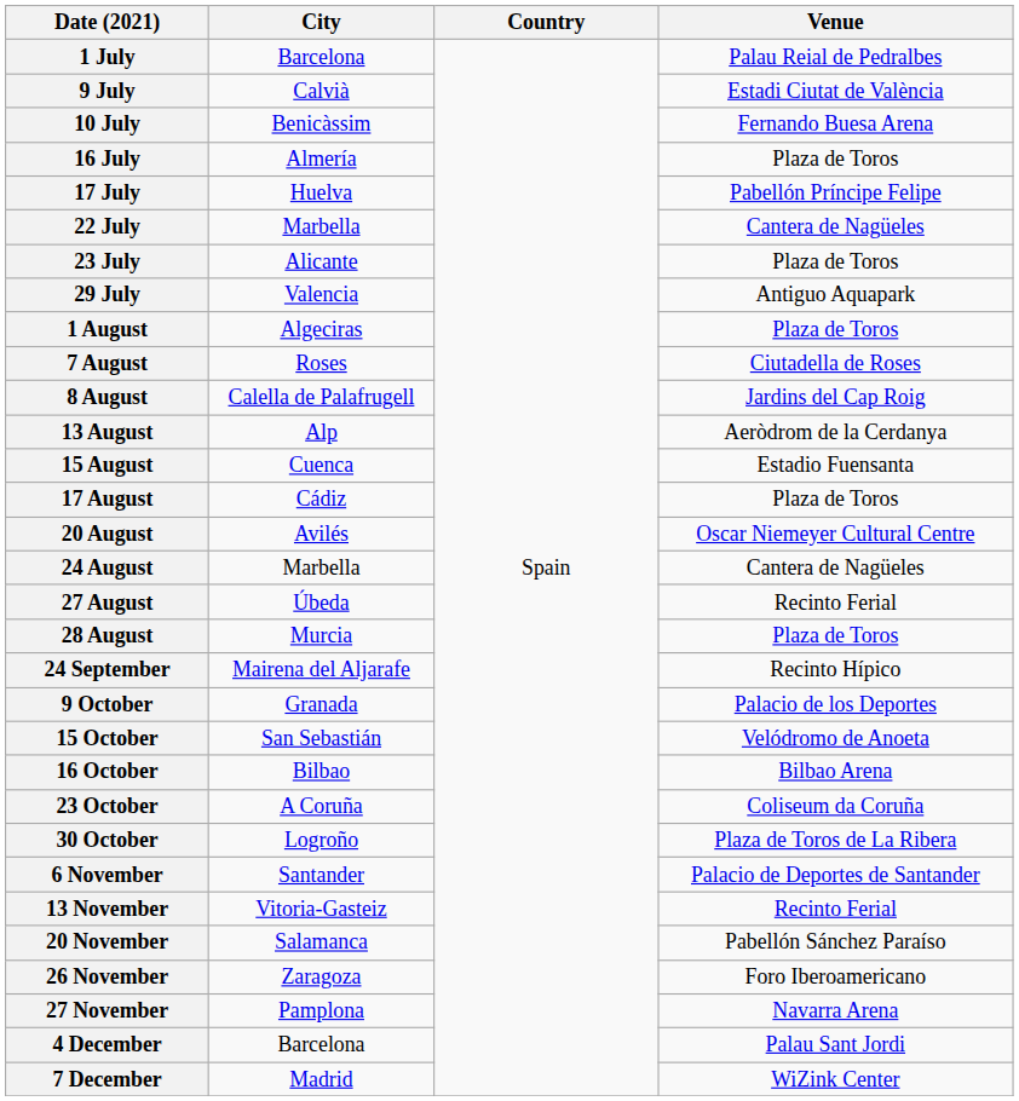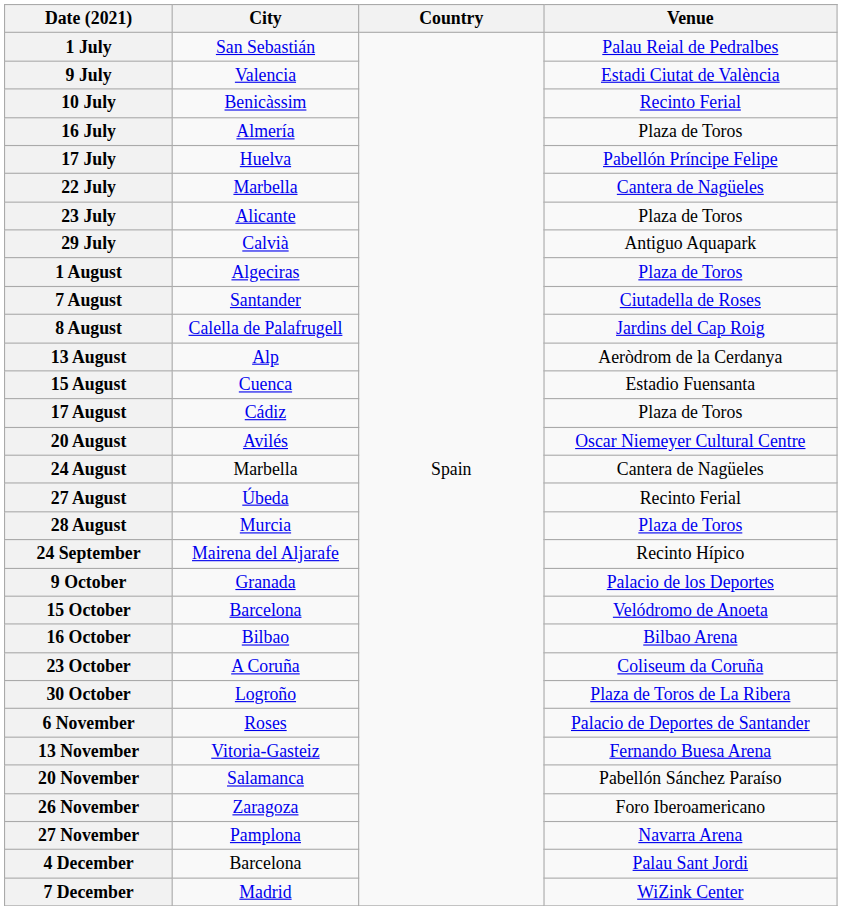 <table class="wikitable plainrowheaders" style="text-align:center;">
 <tr>
 <th scope="col" style="width:9em;">Date (2021)</th>
 <th scope="col" style="width:10em;">City</th>
 <th scope="col" style="width:10em;">Country</th>
 <th scope="col" style="width:16em;">Venue</th>
 </tr>
 <tr>
 <th scope="row" style="text-align:center;">1 July</th>
-<td><a href='#'>Barcelona</a></td>
+<td><a href='#'>San Sebastián</a></td>
 <td rowspan="31">Spain</td>
 <td><a href='#'>Palau Reial de Pedralbes</a></td>
 </tr>
 <tr>
 <th scope="row" style="text-align:center;">9 July</th>
-<td><a href='#'>Calvià</a></td>
+<td><a href='#'>Valencia</a></td>
 <td><a href='#'>Estadi Ciutat de València</a></td>
 </tr>
 <tr>
 <th scope="row" style="text-align:center;">10 July</th>
 <td><a href='#'>Benicàssim</a></td>
-<td><a href='#'>Fernando Buesa Arena</a></td>
+<td><a href='#'>Recinto Ferial</a></td>
 </tr>
 <tr>
 <th scope="row" style="text-align:center;">16 July</th>
 <td><a href='#'>Almería</a></td>
 <td>Plaza de Toros</td>
 </tr>
 <tr>
 <th scope="row" style="text-align:center;">17 July</th>
 <td><a href='#'>Huelva</a></td>
 <td><a href='#'>Pabellón Príncipe Felipe</a></td>
 </tr>
 <tr>
 <th scope="row" style="text-align:center;">22 July</th>
 <td><a href='#'>Marbella</a></td>
 <td><a href='#'>Cantera de Nagüeles</a></td>
 </tr>
 <tr>
 <th scope="row" style="text-align:center;">23 July</th>
 <td><a href='#'>Alicante</a></td>
 <td>Plaza de Toros</td>
 </tr>
 <tr>
 <th scope="row" style="text-align:center;">29 July</th>
-<td><a href='#'>Valencia</a></td>
+<td><a href='#'>Calvià</a></td>
 <td>Antiguo Aquapark</td>
 </tr>
 <tr>
 <th scope="row" style="text-align:center;">1 August</th>
 <td><a href='#'>Algeciras</a></td>
 <td><a href='#'>Plaza de Toros</a></td>
 </tr>
 <tr>
 <th scope="row" style="text-align:center;">7 August</th>
-<td><a href='#'>Roses</a></td>
+<td><a href='#'>Santander</a></td>
 <td><a href='#'>Ciutadella de Roses</a></td>
 </tr>
 <tr>
 <th scope="row" style="text-align:center;">8 August</th>
 <td><a href='#'>Calella de Palafrugell</a></td>
 <td><a href='#'>Jardins del Cap Roig</a></td>
 </tr>
 <tr>
 <th scope="row" style="text-align:center;">13 August</th>
 <td><a href='#'>Alp</a></td>
 <td>Aeròdrom de la Cerdanya</td>
 </tr>
 <tr>
 <th scope="row" style="text-align:center;">15 August</th>
 <td><a href='#'>Cuenca</a></td>
 <td>Estadio Fuensanta</td>
 </tr>
 <tr>
 <th scope="row" style="text-align:center;">17 August</th>
 <td><a href='#'>Cádiz</a></td>
 <td>Plaza de Toros</td>
 </tr>
 <tr>
 <th scope="row" style="text-align:center;">20 August</th>
 <td><a href='#'>Avilés</a></td>
 <td><a href='#'>Oscar Niemeyer Cultural Centre</a></td>
 </tr>
 <tr>
 <th scope="row" style="text-align:center;">24 August</th>
 <td>Marbella</td>
 <td>Cantera de Nagüeles</td>
 </tr>
 <tr>
 <th scope="row" style="text-align:center;">27 August</th>
 <td><a href='#'>Úbeda</a></td>
 <td>Recinto Ferial</td>
 </tr>
 <tr>
 <th scope="row" style="text-align:center;">28 August</th>
 <td><a href='#'>Murcia</a></td>
 <td><a href='#'>Plaza de Toros</a></td>
 </tr>
 <tr>
 <th scope="row" style="text-align:center;">24 September</th>
 <td><a href='#'>Mairena del Aljarafe</a></td>
 <td>Recinto Hípico</td>
 </tr>
 <tr>
 <th scope="row" style="text-align:center;">9 October</th>
 <td><a href='#'>Granada</a></td>
 <td><a href='#'>Palacio de los Deportes</a></td>
 </tr>
 <tr>
 <th scope="row" style="text-align:center;">15 October</th>
-<td><a href='#'>San Sebastián</a></td>
+<td><a href='#'>Barcelona</a></td>
 <td><a href='#'>Velódromo de Anoeta</a></td>
 </tr>
 <tr>
 <th scope="row" style="text-align:center;">16 October</th>
 <td><a href='#'>Bilbao</a></td>
 <td><a href='#'>Bilbao Arena</a></td>
 </tr>
 <tr>
 <th scope="row" style="text-align:center;">23 October</th>
 <td><a href='#'>A Coruña</a></td>
 <td><a href='#'>Coliseum da Coruña</a></td>
 </tr>
 <tr>
 <th scope="row" style="text-align:center;">30 October</th>
 <td><a href='#'>Logroño</a></td>
 <td><a href='#'>Plaza de Toros de La Ribera</a></td>
 </tr>
 <tr>
 <th scope="row" style="text-align:center;">6 November</th>
-<td><a href='#'>Santander</a></td>
+<td><a href='#'>Roses</a></td>
 <td><a href='#'>Palacio de Deportes de Santander</a></td>
 </tr>
 <tr>
 <th scope="row" style="text-align:center;">13 November</th>
 <td><a href='#'>Vitoria-Gasteiz</a></td>
-<td><a href='#'>Recinto Ferial</a></td>
+<td><a href='#'>Fernando Buesa Arena</a></td>
 </tr>
 <tr>
 <th scope="row" style="text-align:center;">20 November</th>
 <td><a href='#'>Salamanca</a></td>
 <td>Pabellón Sánchez Paraíso</td>
 </tr>
 <tr>
 <th scope="row" style="text-align:center;">26 November</th>
 <td><a href='#'>Zaragoza</a></td>
 <td>Foro Iberoamericano</td>
 </tr>
 <tr>
 <th scope="row" style="text-align:center;">27 November</th>
 <td><a href='#'>Pamplona</a></td>
 <td><a href='#'>Navarra Arena</a></td>
 </tr>
 <tr>
 <th scope="row" style="text-align:center;">4 December</th>
 <td>Barcelona</td>
 <td><a href='#'>Palau Sant Jordi</a></td>
 </tr>
 <tr>
 <th scope="row" style="text-align:center;">7 December</th>
 <td><a href='#'>Madrid</a></td>
 <td><a href='#'>WiZink Center</a></td>
 </tr>
 </table>
